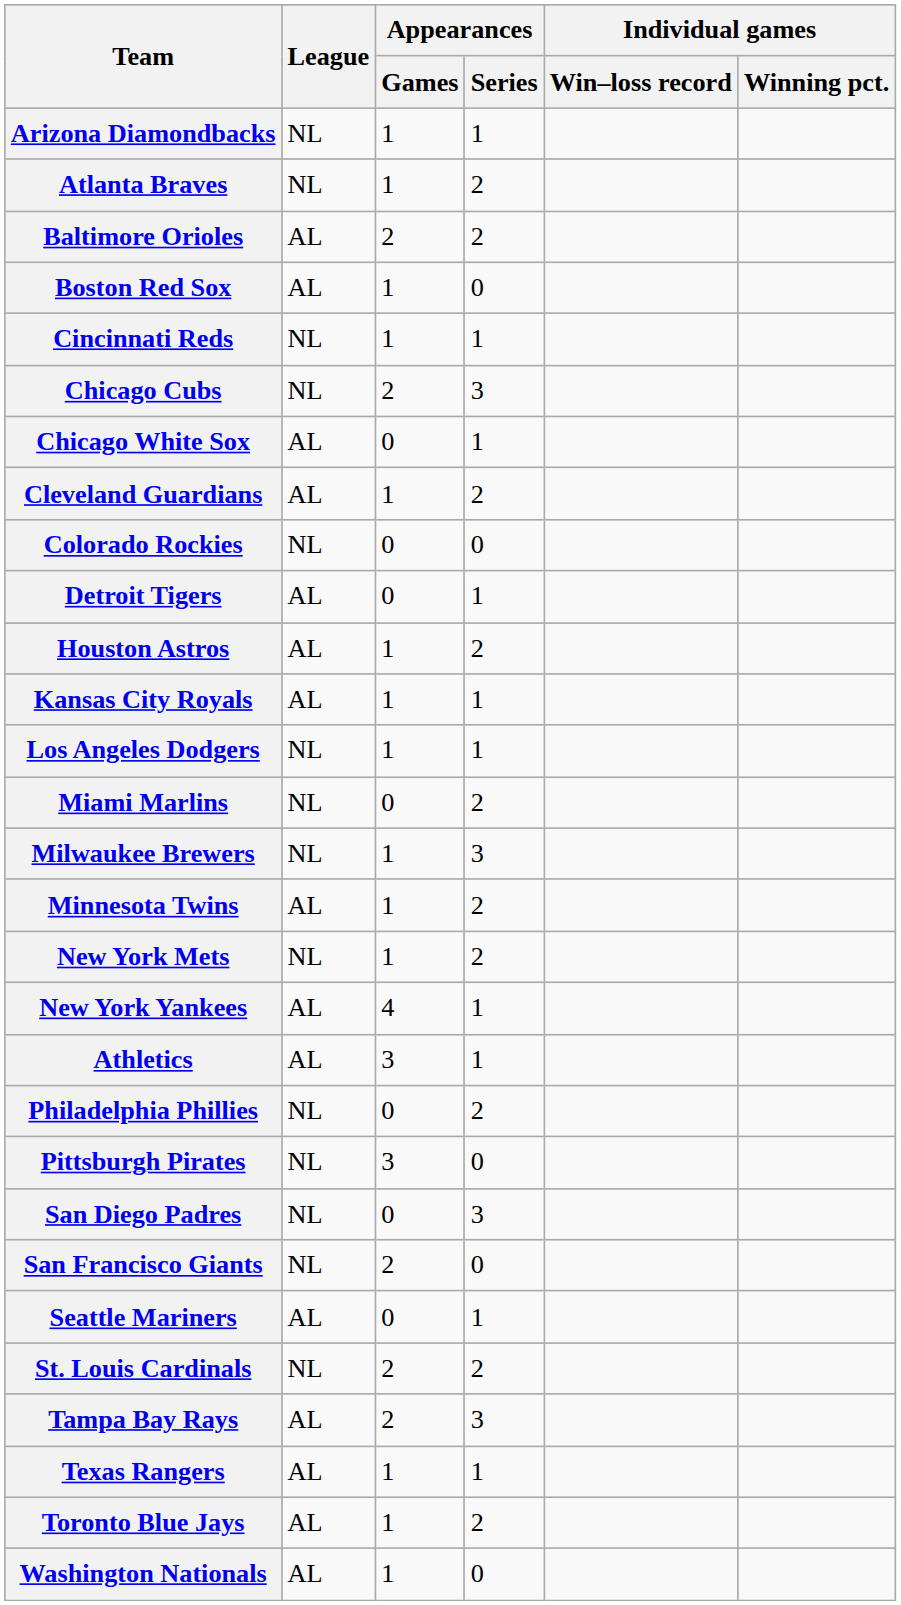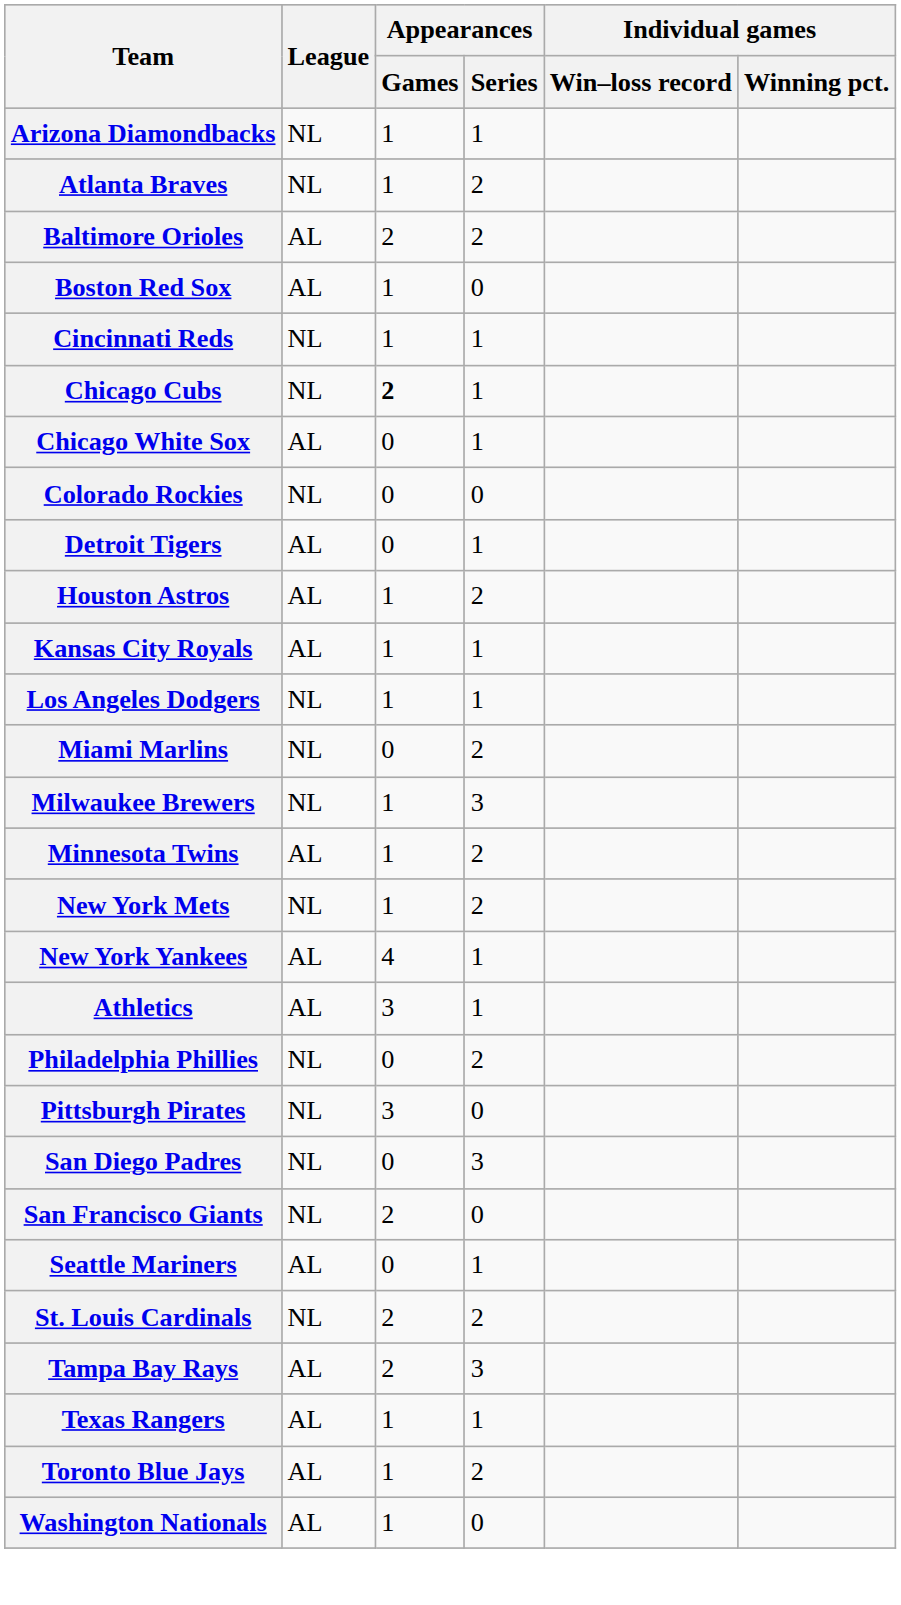 <table class="wikitable sortable plainrowheaders" style="font-size:1.00em; line-height:1.5em;">
 <tr>
 <th scope="col" rowspan=2>Team</th>
 <th scope="col" rowspan=2>League</th>
 <th scope="col" colspan=2>Appearances</th>
 <th scope="col" colspan=2>Individual games</th>
 </tr>
 <tr>
 <th scope="col">Games</th>
 <th scope="col">Series</th>
 <th scope="col">Win–loss record</th>
 <th scope="col">Winning pct.</th>
 </tr>
 <tr>
 <th scope="row" style="text-align:center"><a href='#'>Arizona Diamondbacks</a></th>
 <td>NL</td>
 <td>1</td>
 <td>1</td>
 <td></td>
 <td></td>
 </tr>
 <tr>
 <th scope="row" style="text-align:center"><a href='#'>Atlanta Braves</a></th>
 <td>NL</td>
 <td>1</td>
 <td>2</td>
 <td></td>
 <td></td>
 </tr>
 <tr>
 <th scope="row" style="text-align:center"><a href='#'>Baltimore Orioles</a></th>
 <td>AL</td>
 <td>2</td>
 <td>2</td>
 <td></td>
 <td></td>
 </tr>
 <tr>
 <th scope="row" style="text-align:center"><a href='#'>Boston Red Sox</a></th>
 <td>AL</td>
 <td>1</td>
 <td>0</td>
 <td></td>
 <td></td>
 </tr>
 <tr>
 <th scope="row" style="text-align:center"><a href='#'>Cincinnati Reds</a></th>
 <td>NL</td>
 <td>1</td>
 <td>1</td>
 <td></td>
 <td></td>
 </tr>
 <tr>
 <th scope="row" style="text-align:center"><a href='#'>Chicago Cubs</a></th>
 <td>NL</td>
-<td>2</td>
-<td>3</td>
+<td><strong>2</strong></td>
+<td>1</td>
 <td></td>
 <td></td>
 </tr>
 <tr>
 <th scope="row" style="text-align:center"><a href='#'>Chicago White Sox</a></th>
 <td>AL</td>
 <td>0</td>
 <td>1</td>
-<td></td>
-<td></td>
-</tr>
-<tr>
-<th scope="row" style="text-align:center"><a href='#'>Cleveland Guardians</a></th>
-<td>AL</td>
-<td>1</td>
-<td>2</td>
 <td></td>
 <td></td>
 </tr>
 <tr>
 <th scope="row" style="text-align:center"><a href='#'>Colorado Rockies</a></th>
 <td>NL</td>
 <td>0</td>
 <td>0</td>
 <td></td>
 <td></td>
 </tr>
 <tr>
 <th scope="row" style="text-align:center"><a href='#'>Detroit Tigers</a></th>
 <td>AL</td>
 <td>0</td>
 <td>1</td>
 <td></td>
 <td></td>
 </tr>
 <tr>
 <th scope="row" style="text-align:center"><a href='#'>Houston Astros</a></th>
 <td>AL</td>
 <td>1</td>
 <td>2</td>
 <td></td>
 <td></td>
 </tr>
 <tr>
 <th scope="row" style="text-align:center"><a href='#'>Kansas City Royals</a></th>
 <td>AL</td>
 <td>1</td>
 <td>1</td>
 <td></td>
 <td></td>
 </tr>
 <tr>
 <th scope="row" style="text-align:center"><a href='#'>Los Angeles Dodgers</a></th>
 <td>NL</td>
 <td>1</td>
 <td>1</td>
 <td></td>
 <td></td>
 </tr>
 <tr>
 <th scope="row" style="text-align:center"><a href='#'>Miami Marlins</a></th>
 <td>NL</td>
 <td>0</td>
 <td>2</td>
 <td></td>
 <td></td>
 </tr>
 <tr>
 <th scope="row" style="text-align:center"><a href='#'>Milwaukee Brewers</a></th>
 <td>NL</td>
 <td>1</td>
 <td>3</td>
 <td></td>
 <td></td>
 </tr>
 <tr>
 <th scope="row" style="text-align:center"><a href='#'>Minnesota Twins</a></th>
 <td>AL</td>
 <td>1</td>
 <td>2</td>
 <td></td>
 <td></td>
 </tr>
 <tr>
 <th scope="row" style="text-align:center"><a href='#'>New York Mets</a></th>
 <td>NL</td>
 <td>1</td>
 <td>2</td>
 <td></td>
 <td></td>
 </tr>
 <tr>
 <th scope="row" style="text-align:center"><a href='#'>New York Yankees</a></th>
 <td>AL</td>
 <td>4</td>
 <td>1</td>
 <td></td>
 <td></td>
 </tr>
 <tr>
 <th scope="row" style="text-align:center"><a href='#'>Athletics</a></th>
 <td>AL</td>
 <td>3</td>
 <td>1</td>
 <td></td>
 <td></td>
 </tr>
 <tr>
 <th scope="row" style="text-align:center"><a href='#'>Philadelphia Phillies</a></th>
 <td>NL</td>
 <td>0</td>
 <td>2</td>
 <td></td>
 <td></td>
 </tr>
 <tr>
 <th scope="row" style="text-align:center"><a href='#'>Pittsburgh Pirates</a></th>
 <td>NL</td>
 <td>3</td>
 <td>0</td>
 <td></td>
 <td></td>
 </tr>
 <tr>
 <th scope="row" style="text-align:center"><a href='#'>San Diego Padres</a></th>
 <td>NL</td>
 <td>0</td>
 <td>3</td>
 <td></td>
 <td></td>
 </tr>
 <tr>
 <th scope="row" style="text-align:center"><a href='#'>San Francisco Giants</a></th>
 <td>NL</td>
 <td>2</td>
 <td>0</td>
 <td></td>
 <td></td>
 </tr>
 <tr>
 <th scope="row" style="text-align:center"><a href='#'>Seattle Mariners</a></th>
 <td>AL</td>
 <td>0</td>
 <td>1</td>
 <td></td>
 <td></td>
 </tr>
 <tr>
 <th scope="row" style="text-align:center"><a href='#'>St. Louis Cardinals</a></th>
 <td>NL</td>
 <td>2</td>
 <td>2</td>
 <td></td>
 <td></td>
 </tr>
 <tr>
 <th scope="row" style="text-align:center"><a href='#'>Tampa Bay Rays</a></th>
 <td>AL</td>
 <td>2</td>
 <td>3</td>
 <td></td>
 <td></td>
 </tr>
 <tr>
 <th scope="row" style="text-align:center"><a href='#'>Texas Rangers</a></th>
 <td>AL</td>
 <td>1</td>
 <td>1</td>
 <td></td>
 <td></td>
 </tr>
 <tr>
 <th scope="row" style="text-align:center"><a href='#'>Toronto Blue Jays</a></th>
 <td>AL</td>
 <td>1</td>
 <td>2</td>
 <td></td>
 <td></td>
 </tr>
 <tr>
 <th scope="row" style="text-align:center"><a href='#'>Washington Nationals</a></th>
 <td>AL</td>
 <td>1</td>
 <td>0</td>
 <td></td>
 <td></td>
 </tr>
 </table>
